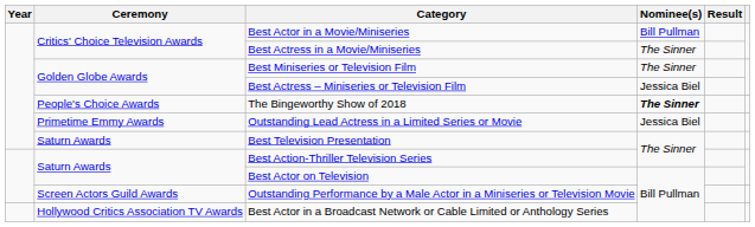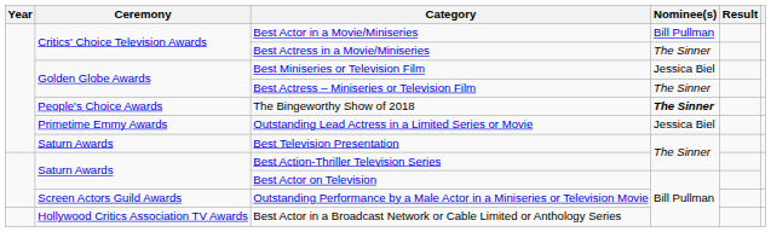 <table class="wikitable sortable plainrowheaders">
 <tr>
 <th scope="col">Year</th>
 <th scope="col">Ceremony</th>
 <th scope="col">Category</th>
 <th scope="col">Nominee(s)</th>
 <th scope="col">Result</th>
 <th scope="col" class="unsortable"></th>
 </tr>
 <tr>
 <td rowspan="7"></td>
 <td rowspan="2"><a href='#'>Critics' Choice Television Awards</a></td>
 <td><a href='#'>Best Actor in a Movie/Miniseries</a></td>
 <td><a href='#'>Bill Pullman</a></td>
 <td></td>
 <td rowspan="2" style="text-align: center;"></td>
 </tr>
 <tr>
 <td><a href='#'>Best Actress in a Movie/Miniseries</a></td>
 <td><em>The Sinner</em></td>
 <td></td>
 </tr>
 <tr>
 <td rowspan="2"><a href='#'>Golden Globe Awards</a></td>
 <td><a href='#'>Best Miniseries or Television Film</a></td>
-<td><em>The Sinner</em></td>
+<td>Jessica Biel</td>
 <td></td>
 <td style="text-align:center;" rowspan="2"></td>
 </tr>
 <tr>
 <td><a href='#'>Best Actress – Miniseries or Television Film</a></td>
-<td>Jessica Biel</td>
+<td><em>The Sinner</em></td>
 <td></td>
 </tr>
 <tr>
 <td><a href='#'>People's Choice Awards</a></td>
 <td>The Bingeworthy Show of 2018</td>
 <td><strong><em>The Sinner</em></strong></td>
 <td></td>
 <td style="text-align:center;"></td>
 </tr>
 <tr>
 <td><a href='#'>Primetime Emmy Awards</a></td>
 <td><a href='#'>Outstanding Lead Actress in a Limited Series or Movie</a></td>
 <td>Jessica Biel</td>
 <td></td>
 <td style="text-align: center;"></td>
 </tr>
 <tr>
 <td><a href='#'>Saturn Awards</a></td>
 <td><a href='#'>Best Television Presentation</a></td>
 <td rowspan="2"><em>The Sinner</em></td>
 <td></td>
 <td style="text-align:center;"></td>
 </tr>
 <tr>
 <td rowspan="3"></td>
 <td rowspan="2"><a href='#'>Saturn Awards</a></td>
 <td><a href='#'>Best Action-Thriller Television Series</a></td>
 <td></td>
 <td style="text-align:center;" rowspan="2"></td>
 </tr>
 <tr>
 <td><a href='#'>Best Actor on Television</a></td>
 <td rowspan="3">Bill Pullman</td>
 <td></td>
 </tr>
 <tr>
 <td><a href='#'>Screen Actors Guild Awards</a></td>
 <td><a href='#'>Outstanding Performance by a Male Actor in a Miniseries or Television Movie</a></td>
 <td></td>
 <td style="text-align:center;"></td>
 </tr>
 <tr>
 <td rowspan="1"></td>
 <td><a href='#'>Hollywood Critics Association TV Awards</a></td>
 <td>Best Actor in a Broadcast Network or Cable Limited or Anthology Series</td>
 <td></td>
 <td style="text-align:center;"></td>
 </tr>
 </table>
